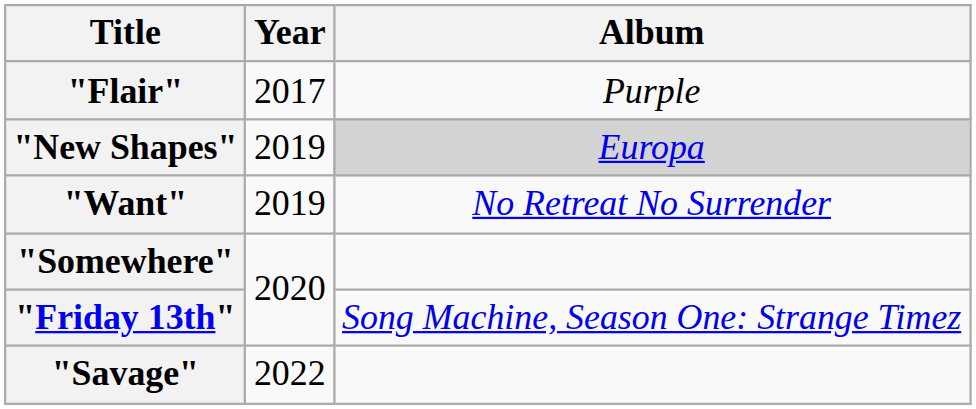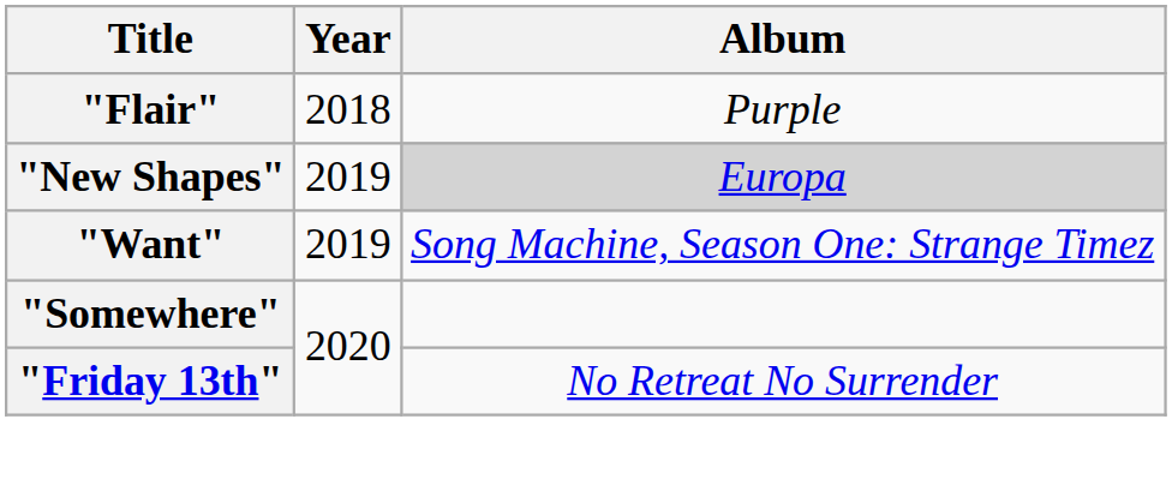 <table class="wikitable plainrowheaders" style="text-align:center;">
 <tr>
 <th scope="col">Title</th>
 <th scope="col">Year</th>
 <th scope="col">Album</th>
 </tr>
 <tr>
 <th scope="row">"Flair"<br></th>
-<td>2017</td>
+<td>2018</td>
 <td><em>Purple</em></td>
 </tr>
 <tr>
 <th scope="row">"New Shapes"<br></th>
 <td>2019</td>
 <td style="background: lightgrey;"><em><a href='#'>Europa</a></em></td>
 </tr>
 <tr>
 <th scope="row">"Want"<br></th>
 <td>2019</td>
-<td><em><a href='#'>No Retreat No Surrender</a></em></td>
+<td><em><a href='#'>Song Machine, Season One: Strange Timez</a></em></td>
 </tr>
 <tr>
 <th scope="row">"Somewhere"<br></th>
 <td rowspan="2">2020</td>
 <td></td>
 </tr>
 <tr>
 <th scope="row">"<a href='#'>Friday 13th</a>"<br></th>
-<td><em><a href='#'>Song Machine, Season One: Strange Timez</a></em></td>
-</tr>
-<tr>
-<th scope="row">"Savage"<br></th>
-<td>2022</td>
-<td></td>
+<td><em><a href='#'>No Retreat No Surrender</a></em></td>
 </tr>
 </table>
